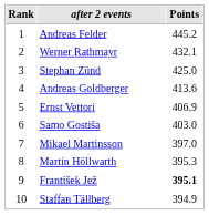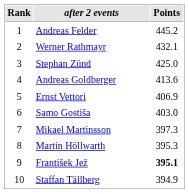 <table cellspacing="1" cellpadding="3" style="border:1px solid #AAAAAA;font-size:86%">
 <tr bgcolor="#E4E4E4">
 <th style="border-bottom:1px solid #AAAAAA" width=10>Rank</th>
 <th style="border-bottom:1px solid #AAAAAA" width=155><em>after 2 events</em></th>
 <th style="border-bottom:1px solid #AAAAAA" width=40>Points</th>
 </tr>
 <tr>
 <td align=center>1</td>
 <td> <a href='#'>Andreas Felder</a></td>
 <td align=center>445.2</td>
 </tr>
 <tr>
 <td align=center>2</td>
 <td> <a href='#'>Werner Rathmayr</a></td>
 <td align=center>432.1</td>
 </tr>
 <tr>
 <td align=center>3</td>
 <td> <a href='#'>Stephan Zünd</a></td>
 <td align=center>425.0</td>
 </tr>
 <tr>
 <td align=center>4</td>
 <td> <a href='#'>Andreas Goldberger</a></td>
 <td align=center>413.6</td>
 </tr>
 <tr>
 <td align=center>5</td>
 <td> <a href='#'>Ernst Vettori</a></td>
 <td align=center>406.9</td>
 </tr>
 <tr>
 <td align=center>6</td>
 <td> <a href='#'>Samo Gostiša</a></td>
 <td align=center>403.0</td>
 </tr>
 <tr>
 <td align=center>7</td>
 <td> <a href='#'>Mikael Martinsson</a></td>
-<td align=center>397.0</td>
+<td align=center>397.3</td>
 </tr>
 <tr>
 <td align=center>8</td>
 <td> <a href='#'>Martin Höllwarth</a></td>
 <td align=center>395.3</td>
 </tr>
 <tr>
 <td align=center>9</td>
 <td> <a href='#'>František Jež</a></td>
 <td align=center><strong>395.1</strong></td>
 </tr>
 <tr>
 <td align=center>10</td>
 <td> <a href='#'>Staffan Tällberg</a></td>
 <td align=center>394.9</td>
 </tr>
 </table>
